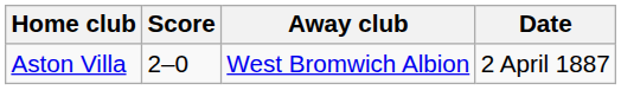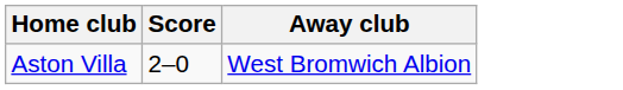 <table class="wikitable">
 <tr>
 <th>Home club</th>
 <th>Score</th>
 <th>Away club</th>
-<th>Date</th>
 </tr>
 <tr>
 <td><a href='#'>Aston Villa</a></td>
 <td>2–0</td>
 <td><a href='#'>West Bromwich Albion</a></td>
-<td>2 April 1887</td>
 </tr>
 </table>
